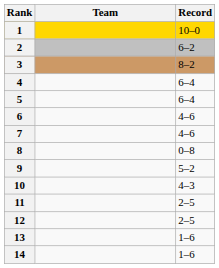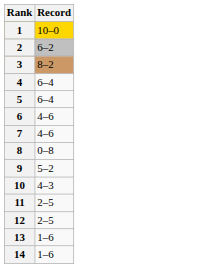 <table class="wikitable">
 <tr>
 <th>Rank</th>
-<th width=200px>Team</th>
 <th>Record</th>
 </tr>
 <tr bgcolor=gold>
 <th>1</th>
-<td></td>
 <td>10–0</td>
 </tr>
 <tr bgcolor=silver>
 <th>2</th>
-<td></td>
 <td>6–2</td>
 </tr>
 <tr bgcolor=cc9966>
 <th>3</th>
-<td></td>
 <td>8–2</td>
 </tr>
 <tr>
 <th>4</th>
-<td></td>
 <td>6–4</td>
 </tr>
 <tr>
 <th>5</th>
-<td></td>
 <td>6–4</td>
 </tr>
 <tr>
 <th>6</th>
-<td></td>
 <td>4–6</td>
 </tr>
 <tr>
 <th>7</th>
-<td></td>
 <td>4–6</td>
 </tr>
 <tr>
 <th>8</th>
-<td></td>
 <td>0–8</td>
 </tr>
 <tr>
 <th>9</th>
-<td></td>
 <td>5–2</td>
 </tr>
 <tr>
 <th>10</th>
-<td></td>
 <td>4–3</td>
 </tr>
 <tr>
 <th>11</th>
-<td></td>
 <td>2–5</td>
 </tr>
 <tr>
 <th>12</th>
-<td></td>
 <td>2–5</td>
 </tr>
 <tr>
 <th>13</th>
-<td></td>
 <td>1–6</td>
 </tr>
 <tr>
 <th>14</th>
-<td></td>
 <td>1–6</td>
 </tr>
 </table>
